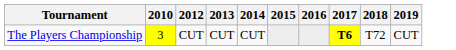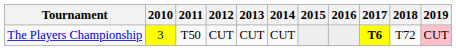 <table class="wikitable" style="font-size:95%;text-align:center;">
 <tr>
 <th>Tournament</th>
 <th>2010</th>
+<th>2011</th>
 <th>2012</th>
 <th>2013</th>
 <th>2014</th>
 <th>2015</th>
 <th>2016</th>
 <th>2017</th>
 <th>2018</th>
 <th>2019</th>
 </tr>
 <tr>
 <td align=left><a href='#'>The Players Championship</a></td>
 <td style="background:yellow;">3</td>
+<td>T50</td>
 <td>CUT</td>
 <td>CUT</td>
 <td>CUT</td>
 <td style="background:#eeeeee;"></td>
 <td style="background:#eeeeee;"></td>
 <td style="background:yellow;"><strong>T6</strong></td>
 <td>T72</td>
-<td>CUT</td>
+<td style="background: pink;">CUT</td>
 </tr>
 </table>
